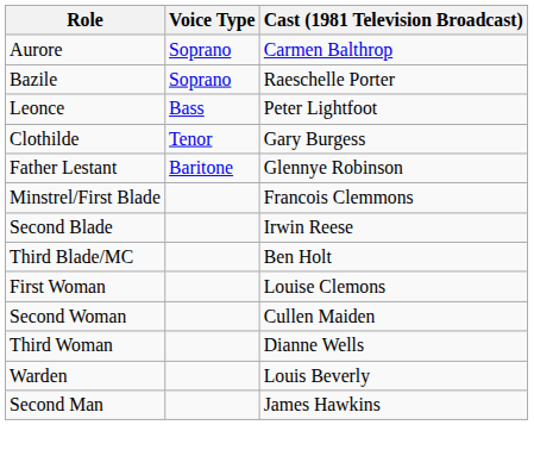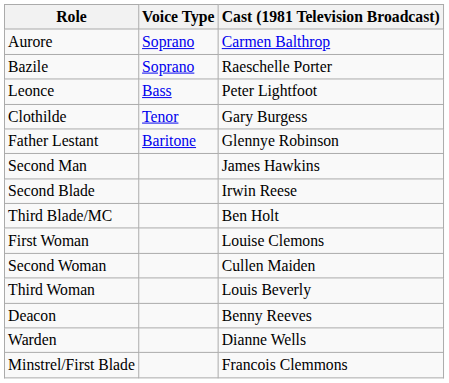 <table class="wikitable">
 <tr>
 <th>Role</th>
 <th>Voice Type</th>
 <th>Cast (1981 Television Broadcast)</th>
 </tr>
 <tr>
 <td>Aurore</td>
 <td><a href='#'>Soprano</a></td>
 <td><a href='#'>Carmen Balthrop</a></td>
 </tr>
 <tr>
 <td>Bazile</td>
 <td><a href='#'>Soprano</a></td>
 <td>Raeschelle Porter</td>
 </tr>
 <tr>
 <td>Leonce</td>
 <td><a href='#'>Bass</a></td>
 <td>Peter Lightfoot</td>
 </tr>
 <tr>
 <td>Clothilde</td>
 <td><a href='#'>Tenor</a></td>
 <td>Gary Burgess</td>
 </tr>
 <tr>
 <td>Father Lestant</td>
 <td><a href='#'>Baritone</a></td>
 <td>Glennye Robinson</td>
 </tr>
 <tr>
-<td>Minstrel/First Blade</td>
+<td>Second Man</td>
 <td></td>
-<td>Francois Clemmons</td>
+<td>James Hawkins</td>
 </tr>
 <tr>
 <td>Second Blade</td>
 <td></td>
 <td>Irwin Reese</td>
 </tr>
 <tr>
 <td>Third Blade/MC</td>
 <td></td>
 <td>Ben Holt</td>
 </tr>
 <tr>
 <td>First Woman</td>
 <td></td>
 <td>Louise Clemons</td>
 </tr>
 <tr>
 <td>Second Woman</td>
 <td></td>
 <td>Cullen Maiden</td>
 </tr>
 <tr>
 <td>Third Woman</td>
 <td></td>
-<td>Dianne Wells</td>
+<td>Louis Beverly</td>
+</tr>
+<tr>
+<td>Deacon</td>
+<td></td>
+<td>Benny Reeves</td>
 </tr>
 <tr>
 <td>Warden</td>
 <td></td>
-<td>Louis Beverly</td>
+<td>Dianne Wells</td>
 </tr>
 <tr>
-<td>Second Man</td>
+<td>Minstrel/First Blade</td>
 <td></td>
-<td>James Hawkins</td>
+<td>Francois Clemmons</td>
 </tr>
 </table>
